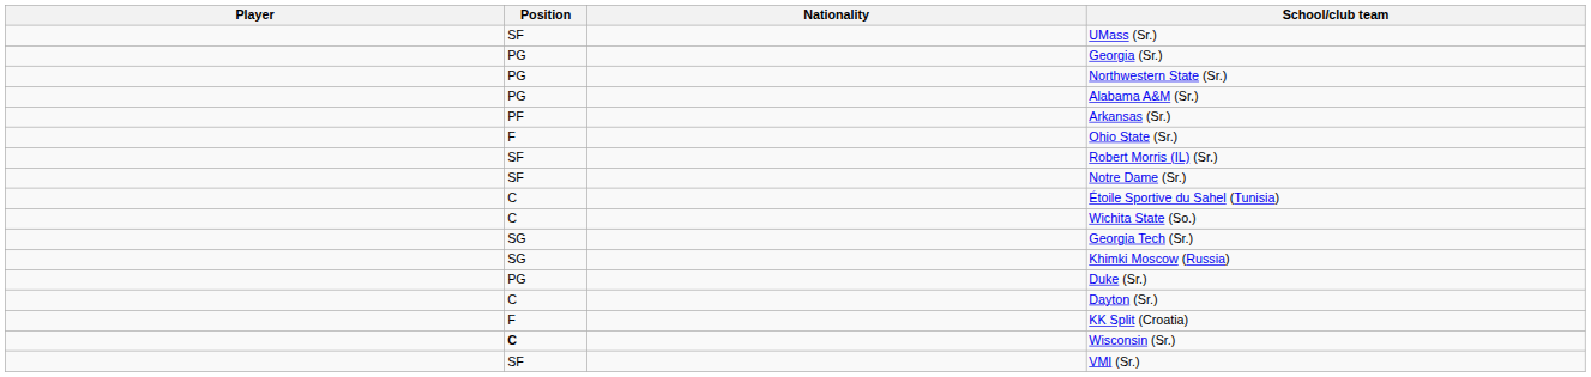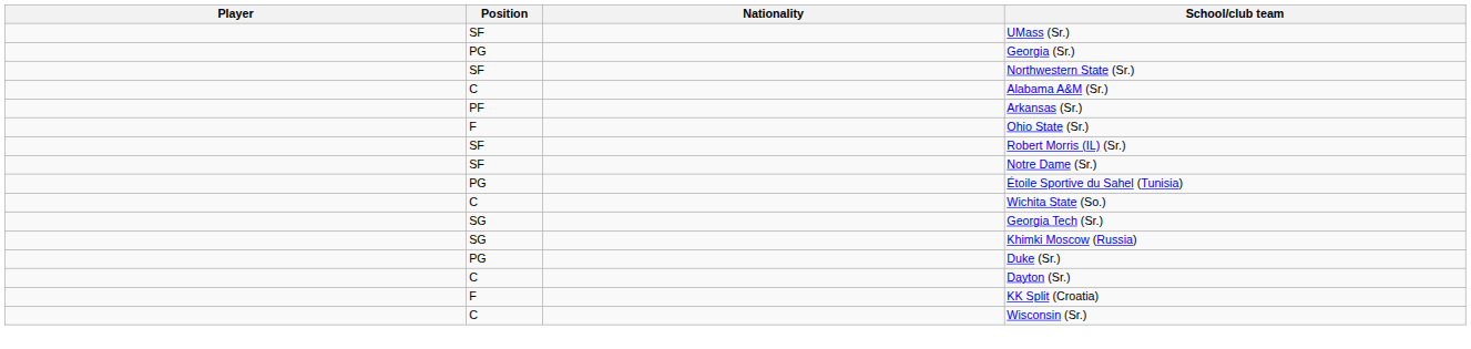 <table class="wikitable sortable sortable">
 <tr>
 <th style="width:12%;">Player</th>
 <th style="width:1%;">Position</th>
 <th style="width:12%;">Nationality</th>
 <th style="width:12%;">School/club team</th>
 </tr>
 <tr>
 <td></td>
 <td>SF</td>
 <td></td>
 <td><a href='#'>UMass</a> (Sr.)</td>
 </tr>
 <tr>
 <td></td>
 <td>PG</td>
 <td></td>
 <td><a href='#'>Georgia</a> (Sr.)</td>
 </tr>
 <tr>
 <td></td>
-<td>PG</td>
+<td>SF</td>
 <td></td>
 <td><a href='#'>Northwestern State</a> (Sr.)</td>
 </tr>
 <tr>
 <td></td>
-<td>PG</td>
+<td>C</td>
 <td></td>
 <td><a href='#'>Alabama A&M</a> (Sr.)</td>
 </tr>
 <tr>
 <td></td>
 <td>PF</td>
 <td></td>
 <td><a href='#'>Arkansas</a> (Sr.)</td>
 </tr>
 <tr>
 <td></td>
 <td>F</td>
 <td></td>
 <td><a href='#'>Ohio State</a> (Sr.)</td>
 </tr>
 <tr>
 <td></td>
 <td>SF</td>
 <td></td>
 <td><a href='#'>Robert Morris (IL)</a> (Sr.)</td>
 </tr>
 <tr>
 <td></td>
 <td>SF</td>
 <td></td>
 <td><a href='#'>Notre Dame</a> (Sr.)</td>
 </tr>
 <tr>
 <td></td>
-<td>C</td>
+<td>PG</td>
 <td></td>
 <td><a href='#'>Étoile Sportive du Sahel</a> (<a href='#'>Tunisia</a>)</td>
 </tr>
 <tr>
 <td></td>
 <td>C</td>
 <td></td>
 <td><a href='#'>Wichita State</a> (So.)</td>
 </tr>
 <tr>
 <td></td>
 <td>SG</td>
 <td></td>
 <td><a href='#'>Georgia Tech</a> (Sr.)</td>
 </tr>
 <tr>
 <td></td>
 <td>SG</td>
 <td></td>
 <td><a href='#'>Khimki Moscow</a> (<a href='#'>Russia</a>)</td>
 </tr>
 <tr>
 <td></td>
 <td>PG</td>
 <td></td>
 <td><a href='#'>Duke</a> (Sr.)</td>
 </tr>
 <tr>
 <td></td>
 <td>C</td>
 <td></td>
 <td><a href='#'>Dayton</a> (Sr.)</td>
 </tr>
 <tr>
 <td></td>
 <td>F</td>
 <td></td>
 <td><a href='#'>KK Split</a> (Croatia)</td>
 </tr>
 <tr>
 <td></td>
-<td><strong>C</strong></td>
+<td>C</td>
 <td></td>
 <td><a href='#'>Wisconsin</a> (Sr.)</td>
 </tr>
-<tr>
-<td></td>
-<td>SF</td>
-<td></td>
-<td><a href='#'>VMI</a> (Sr.)</td>
-</tr>
 </table>
